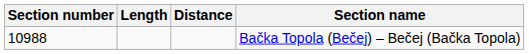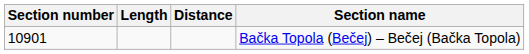 <table class="wikitable">
 <tr>
 <th>Section number</th>
 <th>Length</th>
 <th>Distance</th>
 <th>Section name</th>
 </tr>
 <tr>
-<td>10988</td>
+<td>10901</td>
 <td></td>
 <td></td>
 <td><a href='#'>Bačka Topola</a> (<a href='#'>Bečej</a>) – Bečej (Bačka Topola)</td>
 </tr>
 </table>
